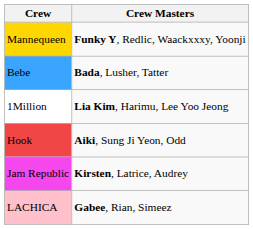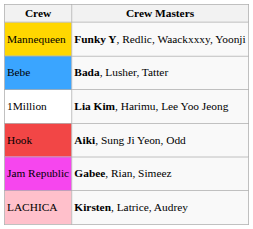 <table class="wikitable">
 <tr>
 <th>Crew</th>
 <th>Crew Masters</th>
 </tr>
 <tr>
 <td style="height: 40px; background:gold">Mannequeen</td>
 <td><strong>Funky Y</strong>, Redlic, Waackxxxy, Yoonji</td>
 </tr>
 <tr>
 <td style="height: 40px; background:#3AA5FF">Bebe</td>
 <td><strong>Bada</strong>, Lusher, Tatter</td>
 </tr>
 <tr>
 <td style="height: 40px; background:white">1Million</td>
 <td><strong>Lia Kim</strong>, Harimu, Lee Yoo Jeong</td>
 </tr>
 <tr>
 <td style="height: 40px; background:#F24646">Hook</td>
 <td><strong>Aiki</strong>, Sung Ji Yeon, Odd</td>
 </tr>
 <tr>
 <td style="height: 40px; background:#F646EE">Jam Republic</td>
-<td><strong>Kirsten</strong>, Latrice, Audrey</td>
+<td><strong>Gabee</strong>, Rian, Simeez</td>
 </tr>
 <tr>
 <td style="height: 40px; background:pink">LACHICA</td>
-<td><strong>Gabee</strong>, Rian, Simeez</td>
+<td><strong>Kirsten</strong>, Latrice, Audrey</td>
 </tr>
 </table>
